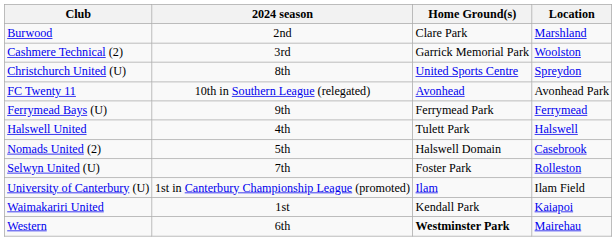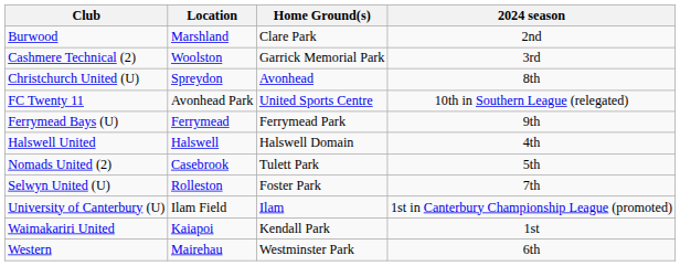 <table class="wikitable sortable">
 <tr>
 <th>Club</th>
+<th>Location</th>
+<th>Home Ground(s)</th>
 <th>2024 season</th>
-<th>Home Ground(s)</th>
-<th>Location</th>
 </tr>
 <tr>
 <td><a href='#'>Burwood</a></td>
+<td><a href='#'>Marshland</a></td>
+<td>Clare Park</td>
 <td align="center">2nd</td>
-<td>Clare Park</td>
-<td><a href='#'>Marshland</a></td>
 </tr>
 <tr>
 <td><a href='#'>Cashmere Technical</a> (2)</td>
+<td><a href='#'>Woolston</a></td>
+<td>Garrick Memorial Park</td>
 <td align="center">3rd</td>
-<td>Garrick Memorial Park</td>
-<td><a href='#'>Woolston</a></td>
 </tr>
 <tr>
 <td><a href='#'>Christchurch United</a> (U)</td>
+<td><a href='#'>Spreydon</a></td>
+<td><a href='#'>Avonhead</a></td>
 <td align="center">8th</td>
-<td><a href='#'>United Sports Centre</a></td>
-<td><a href='#'>Spreydon</a></td>
 </tr>
 <tr>
 <td><a href='#'>FC Twenty 11</a></td>
+<td>Avonhead Park</td>
+<td><a href='#'>United Sports Centre</a></td>
 <td align="center">10th in <a href='#'>Southern League</a> (relegated)</td>
-<td><a href='#'>Avonhead</a></td>
-<td>Avonhead Park</td>
 </tr>
 <tr>
 <td><a href='#'>Ferrymead Bays</a> (U)</td>
+<td><a href='#'>Ferrymead</a></td>
+<td>Ferrymead Park</td>
 <td align="center">9th</td>
-<td>Ferrymead Park</td>
-<td><a href='#'>Ferrymead</a></td>
 </tr>
 <tr>
 <td><a href='#'>Halswell United</a></td>
+<td><a href='#'>Halswell</a></td>
+<td>Halswell Domain</td>
 <td align="center">4th</td>
-<td>Tulett Park</td>
-<td><a href='#'>Halswell</a></td>
 </tr>
 <tr>
 <td><a href='#'>Nomads United</a> (2)</td>
+<td><a href='#'>Casebrook</a></td>
+<td>Tulett Park</td>
 <td align="center">5th</td>
-<td>Halswell Domain</td>
-<td><a href='#'>Casebrook</a></td>
 </tr>
 <tr>
 <td><a href='#'>Selwyn United</a> (U)</td>
+<td><a href='#'>Rolleston</a></td>
+<td>Foster Park</td>
 <td align="center">7th</td>
-<td>Foster Park</td>
-<td><a href='#'>Rolleston</a></td>
 </tr>
 <tr>
 <td><a href='#'>University of Canterbury</a> (U)</td>
+<td>Ilam Field</td>
+<td><a href='#'>Ilam</a></td>
 <td align="center">1st in <a href='#'>Canterbury Championship League</a> (promoted)</td>
-<td><a href='#'>Ilam</a></td>
-<td>Ilam Field</td>
 </tr>
 <tr>
 <td><a href='#'>Waimakariri United</a></td>
+<td><a href='#'>Kaiapoi</a></td>
+<td>Kendall Park</td>
 <td align="center">1st</td>
-<td>Kendall Park</td>
-<td><a href='#'>Kaiapoi</a></td>
 </tr>
 <tr>
 <td><a href='#'>Western</a></td>
+<td><a href='#'>Mairehau</a></td>
+<td>Westminster Park</td>
 <td align="center">6th</td>
-<td><strong>Westminster Park</strong></td>
-<td><a href='#'>Mairehau</a></td>
 </tr>
 </table>
